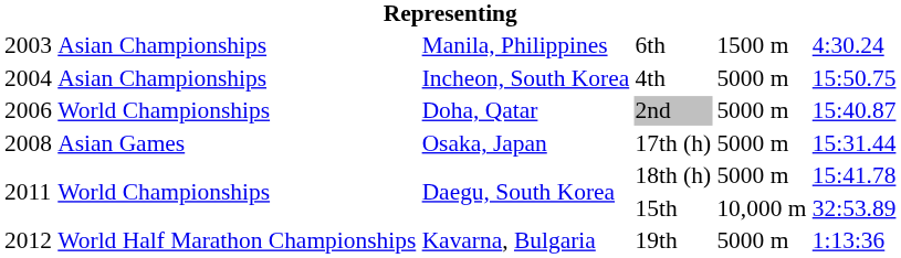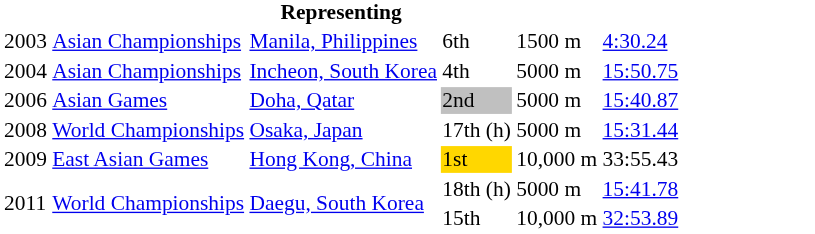 <table>
 <tr>
 <th colspan="6">Representing </th>
 </tr>
 <tr>
 <td>2003</td>
 <td><a href='#'>Asian Championships</a></td>
 <td><a href='#'>Manila, Philippines</a></td>
 <td>6th</td>
 <td>1500 m</td>
 <td><a href='#'>4:30.24</a></td>
 </tr>
 <tr>
 <td>2004</td>
 <td><a href='#'>Asian Championships</a></td>
 <td><a href='#'>Incheon, South Korea</a></td>
 <td>4th</td>
 <td>5000 m</td>
 <td><a href='#'>15:50.75</a></td>
 </tr>
 <tr>
 <td>2006</td>
-<td><a href='#'>World Championships</a></td>
+<td><a href='#'>Asian Games</a></td>
 <td><a href='#'>Doha, Qatar</a></td>
 <td bgcolor=silver>2nd</td>
 <td>5000 m</td>
 <td><a href='#'>15:40.87</a></td>
 </tr>
 <tr>
 <td>2008</td>
-<td><a href='#'>Asian Games</a></td>
+<td><a href='#'>World Championships</a></td>
 <td><a href='#'>Osaka, Japan</a></td>
 <td>17th (h)</td>
 <td>5000 m</td>
 <td><a href='#'>15:31.44</a></td>
+</tr>
+<tr>
+<td>2009</td>
+<td><a href='#'>East Asian Games</a></td>
+<td><a href='#'>Hong Kong, China</a></td>
+<td bgcolor=gold>1st</td>
+<td>10,000 m</td>
+<td>33:55.43</td>
 </tr>
 <tr>
 <td rowspan=2>2011</td>
 <td rowspan=2><a href='#'>World Championships</a></td>
 <td rowspan=2><a href='#'>Daegu, South Korea</a></td>
 <td>18th (h)</td>
 <td>5000 m</td>
 <td><a href='#'>15:41.78</a></td>
 </tr>
 <tr>
 <td>15th</td>
 <td>10,000 m</td>
 <td><a href='#'>32:53.89</a></td>
 </tr>
-<tr>
-<td>2012</td>
-<td><a href='#'>World Half Marathon Championships</a></td>
-<td><a href='#'>Kavarna</a>, <a href='#'>Bulgaria</a></td>
-<td>19th</td>
-<td>5000 m</td>
-<td><a href='#'>1:13:36</a></td>
-</tr>
 </table>
